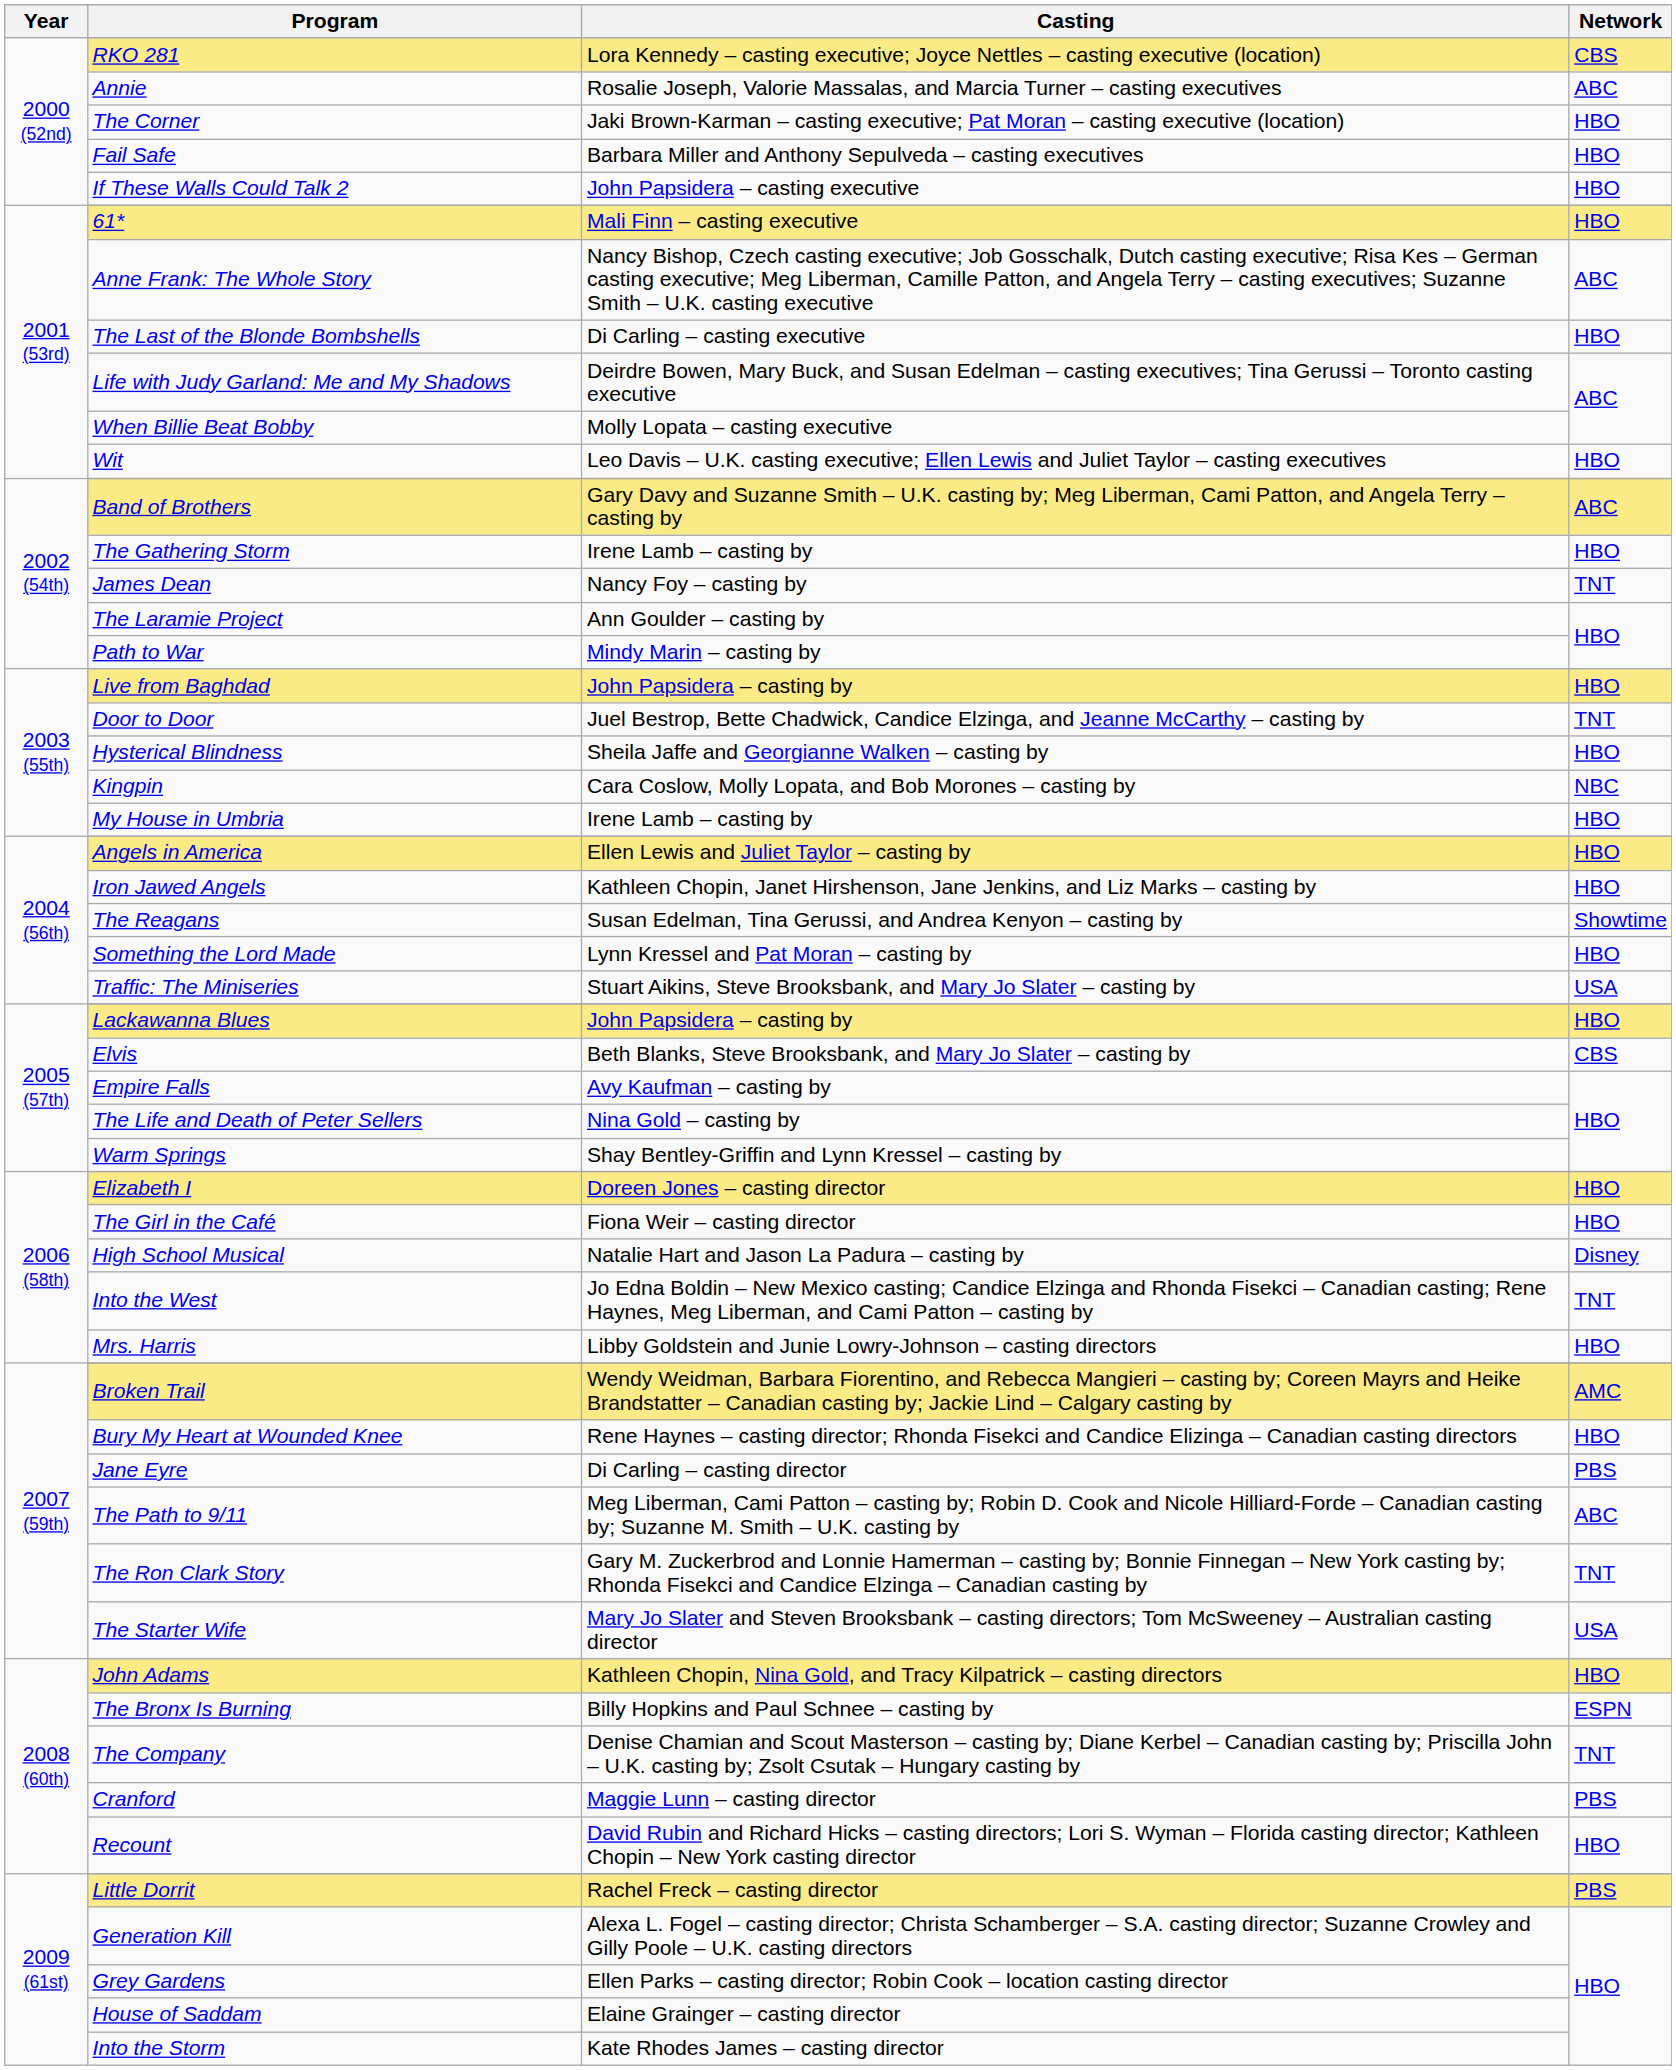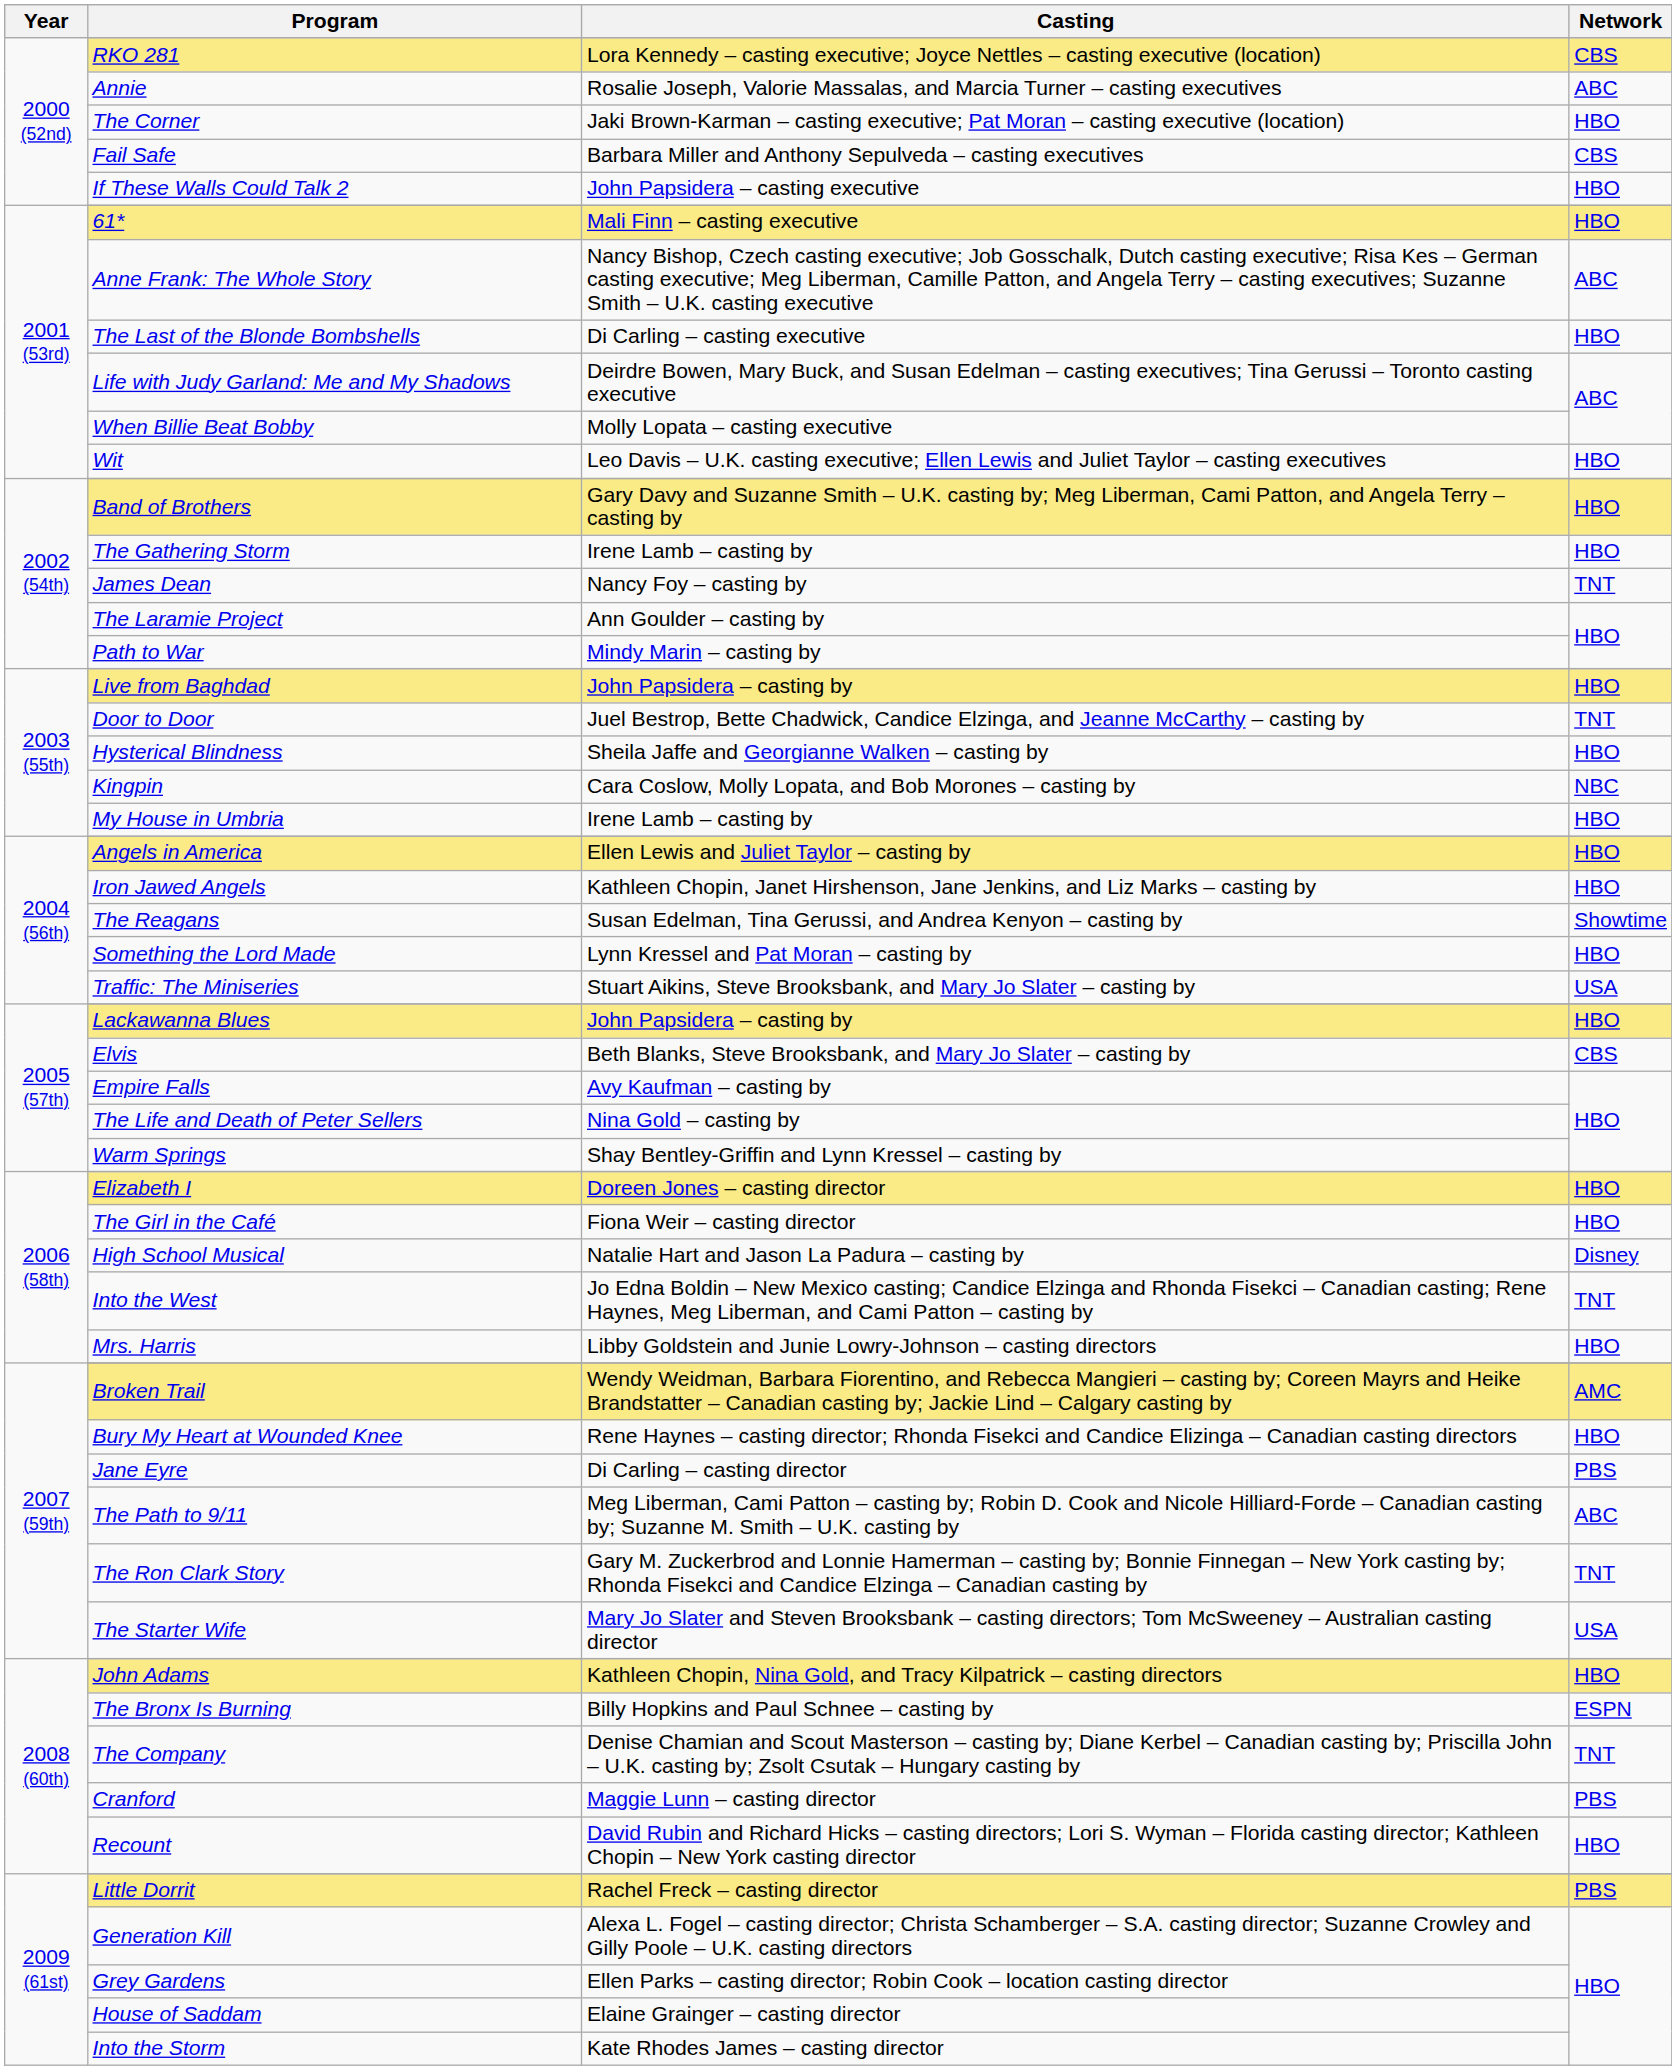 <table class="wikitable" style="width:100%">
 <tr bgcolor="#bebebe">
 <th width="5%">Year</th>
 <th width="30%">Program</th>
 <th width="60%">Casting</th>
 <th width="5%">Network</th>
 </tr>
 <tr>
 <td rowspan=6 style="text-align:center"><a href='#'>2000</a><br><small><a href='#'>(52nd)</a></small></td>
 </tr>
 <tr style="background:#FAEB86">
 <td><em><a href='#'>RKO 281</a></em></td>
 <td>Lora Kennedy – casting executive; Joyce Nettles – casting executive (location)</td>
 <td><a href='#'>CBS</a></td>
 </tr>
 <tr>
 <td><em><a href='#'>Annie</a></em></td>
 <td>Rosalie Joseph, Valorie Massalas, and Marcia Turner – casting executives</td>
 <td><a href='#'>ABC</a></td>
 </tr>
 <tr>
 <td><em><a href='#'>The Corner</a></em></td>
 <td>Jaki Brown-Karman – casting executive; <a href='#'>Pat Moran</a> – casting executive (location)</td>
 <td><a href='#'>HBO</a></td>
 </tr>
 <tr>
 <td><em><a href='#'>Fail Safe</a></em></td>
 <td>Barbara Miller and Anthony Sepulveda – casting executives</td>
-<td><a href='#'>HBO</a></td>
+<td><a href='#'>CBS</a></td>
 </tr>
 <tr>
 <td><em><a href='#'>If These Walls Could Talk 2</a></em></td>
 <td><a href='#'>John Papsidera</a> – casting executive</td>
 <td><a href='#'>HBO</a></td>
 </tr>
 <tr>
 <td rowspan=7 style="text-align:center"><a href='#'>2001</a><br><small><a href='#'>(53rd)</a></small></td>
 </tr>
 <tr style="background:#FAEB86">
 <td><em><a href='#'>61*</a></em></td>
 <td><a href='#'>Mali Finn</a> – casting executive</td>
 <td><a href='#'>HBO</a></td>
 </tr>
 <tr>
 <td><em><a href='#'>Anne Frank: The Whole Story</a></em></td>
 <td>Nancy Bishop, Czech casting executive; Job Gosschalk, Dutch casting executive; Risa Kes – German casting executive; Meg Liberman, Camille Patton, and Angela Terry – casting executives; Suzanne Smith – U.K. casting executive</td>
 <td><a href='#'>ABC</a></td>
 </tr>
 <tr>
 <td><em><a href='#'>The Last of the Blonde Bombshells</a></em></td>
 <td>Di Carling – casting executive</td>
 <td><a href='#'>HBO</a></td>
 </tr>
 <tr>
 <td><em><a href='#'>Life with Judy Garland: Me and My Shadows</a></em></td>
 <td>Deirdre Bowen, Mary Buck, and Susan Edelman – casting executives; Tina Gerussi – Toronto casting executive</td>
 <td rowspan=2><a href='#'>ABC</a></td>
 </tr>
 <tr>
 <td><em><a href='#'>When Billie Beat Bobby</a></em></td>
 <td>Molly Lopata – casting executive</td>
 </tr>
 <tr>
 <td><em><a href='#'>Wit</a></em></td>
 <td>Leo Davis – U.K. casting executive; <a href='#'>Ellen Lewis</a> and Juliet Taylor – casting executives</td>
 <td><a href='#'>HBO</a></td>
 </tr>
 <tr>
 <td rowspan=6 style="text-align:center"><a href='#'>2002</a><br><small><a href='#'>(54th)</a></small></td>
 </tr>
 <tr style="background:#FAEB86">
 <td><em><a href='#'>Band of Brothers</a></em></td>
 <td>Gary Davy and Suzanne Smith – U.K. casting by; Meg Liberman, Cami Patton, and Angela Terry – casting by</td>
-<td><a href='#'>ABC</a></td>
+<td><a href='#'>HBO</a></td>
 </tr>
 <tr>
 <td><em><a href='#'>The Gathering Storm</a></em></td>
 <td>Irene Lamb – casting by</td>
 <td><a href='#'>HBO</a></td>
 </tr>
 <tr>
 <td><em><a href='#'>James Dean</a></em></td>
 <td>Nancy Foy – casting by</td>
 <td><a href='#'>TNT</a></td>
 </tr>
 <tr>
 <td><em><a href='#'>The Laramie Project</a></em></td>
 <td>Ann Goulder – casting by</td>
 <td rowspan=2><a href='#'>HBO</a></td>
 </tr>
 <tr>
 <td><em><a href='#'>Path to War</a></em></td>
 <td><a href='#'>Mindy Marin</a> – casting by</td>
 </tr>
 <tr>
 <td rowspan=6 style="text-align:center"><a href='#'>2003</a><br><small><a href='#'>(55th)</a></small></td>
 </tr>
 <tr style="background:#FAEB86">
 <td><em><a href='#'>Live from Baghdad</a></em></td>
 <td><a href='#'>John Papsidera</a> – casting by</td>
 <td><a href='#'>HBO</a></td>
 </tr>
 <tr>
 <td><em><a href='#'>Door to Door</a></em></td>
 <td>Juel Bestrop, Bette Chadwick, Candice Elzinga, and <a href='#'>Jeanne McCarthy</a> – casting by</td>
 <td><a href='#'>TNT</a></td>
 </tr>
 <tr>
 <td><em><a href='#'>Hysterical Blindness</a></em></td>
 <td>Sheila Jaffe and <a href='#'>Georgianne Walken</a> – casting by</td>
 <td><a href='#'>HBO</a></td>
 </tr>
 <tr>
 <td><em><a href='#'>Kingpin</a></em></td>
 <td>Cara Coslow, Molly Lopata, and Bob Morones – casting by</td>
 <td><a href='#'>NBC</a></td>
 </tr>
 <tr>
 <td><em><a href='#'>My House in Umbria</a></em></td>
 <td>Irene Lamb – casting by</td>
 <td><a href='#'>HBO</a></td>
 </tr>
 <tr>
 <td rowspan=6 style="text-align:center"><a href='#'>2004</a><br><small><a href='#'>(56th)</a></small></td>
 </tr>
 <tr style="background:#FAEB86">
 <td><em><a href='#'>Angels in America</a></em></td>
 <td>Ellen Lewis and <a href='#'>Juliet Taylor</a> – casting by</td>
 <td><a href='#'>HBO</a></td>
 </tr>
 <tr>
 <td><em><a href='#'>Iron Jawed Angels</a></em></td>
 <td>Kathleen Chopin, Janet Hirshenson, Jane Jenkins, and Liz Marks – casting by</td>
 <td><a href='#'>HBO</a></td>
 </tr>
 <tr>
 <td><em><a href='#'>The Reagans</a></em></td>
 <td>Susan Edelman, Tina Gerussi, and Andrea Kenyon – casting by</td>
 <td><a href='#'>Showtime</a></td>
 </tr>
 <tr>
 <td><em><a href='#'>Something the Lord Made</a></em></td>
 <td>Lynn Kressel and <a href='#'>Pat Moran</a> – casting by</td>
 <td><a href='#'>HBO</a></td>
 </tr>
 <tr>
 <td><em><a href='#'>Traffic: The Miniseries</a></em></td>
 <td>Stuart Aikins, Steve Brooksbank, and <a href='#'>Mary Jo Slater</a> – casting by</td>
 <td><a href='#'>USA</a></td>
 </tr>
 <tr>
 <td rowspan=6 style="text-align:center"><a href='#'>2005</a><br><small><a href='#'>(57th)</a></small></td>
 </tr>
 <tr style="background:#FAEB86">
 <td><em><a href='#'>Lackawanna Blues</a></em></td>
 <td><a href='#'>John Papsidera</a> – casting by</td>
 <td><a href='#'>HBO</a></td>
 </tr>
 <tr>
 <td><em><a href='#'>Elvis</a></em></td>
 <td>Beth Blanks, Steve Brooksbank, and <a href='#'>Mary Jo Slater</a> – casting by</td>
 <td><a href='#'>CBS</a></td>
 </tr>
 <tr>
 <td><em><a href='#'>Empire Falls</a></em></td>
 <td><a href='#'>Avy Kaufman</a> – casting by</td>
 <td rowspan=3><a href='#'>HBO</a></td>
 </tr>
 <tr>
 <td><em><a href='#'>The Life and Death of Peter Sellers</a></em></td>
 <td><a href='#'>Nina Gold</a> – casting by</td>
 </tr>
 <tr>
 <td><em><a href='#'>Warm Springs</a></em></td>
 <td>Shay Bentley-Griffin and Lynn Kressel – casting by</td>
 </tr>
 <tr>
 <td rowspan=6 style="text-align:center"><a href='#'>2006</a><br><small><a href='#'>(58th)</a></small></td>
 </tr>
 <tr style="background:#FAEB86">
 <td><em><a href='#'>Elizabeth I</a></em></td>
 <td><a href='#'>Doreen Jones</a> – casting director</td>
 <td><a href='#'>HBO</a></td>
 </tr>
 <tr>
 <td><em><a href='#'>The Girl in the Café</a></em></td>
 <td>Fiona Weir – casting director</td>
 <td><a href='#'>HBO</a></td>
 </tr>
 <tr>
 <td><em><a href='#'>High School Musical</a></em></td>
 <td>Natalie Hart and Jason La Padura – casting by</td>
 <td><a href='#'>Disney</a></td>
 </tr>
 <tr>
 <td><em><a href='#'>Into the West</a></em></td>
 <td>Jo Edna Boldin – New Mexico casting; Candice Elzinga and Rhonda Fisekci – Canadian casting; Rene Haynes, Meg Liberman, and Cami Patton – casting by</td>
 <td><a href='#'>TNT</a></td>
 </tr>
 <tr>
 <td><em><a href='#'>Mrs. Harris</a></em></td>
 <td>Libby Goldstein and Junie Lowry-Johnson – casting directors</td>
 <td><a href='#'>HBO</a></td>
 </tr>
 <tr>
 <td rowspan=7 style="text-align:center"><a href='#'>2007</a><br><small><a href='#'>(59th)</a></small></td>
 </tr>
 <tr style="background:#FAEB86">
 <td><em><a href='#'>Broken Trail</a></em></td>
 <td>Wendy Weidman, Barbara Fiorentino, and Rebecca Mangieri – casting by; Coreen Mayrs and Heike Brandstatter – Canadian casting by; Jackie Lind – Calgary casting by</td>
 <td><a href='#'>AMC</a></td>
 </tr>
 <tr>
 <td><em><a href='#'>Bury My Heart at Wounded Knee</a></em></td>
 <td>Rene Haynes – casting director; Rhonda Fisekci and Candice Elizinga – Canadian casting directors</td>
 <td><a href='#'>HBO</a></td>
 </tr>
 <tr>
 <td><em><a href='#'>Jane Eyre</a></em></td>
 <td>Di Carling – casting director</td>
 <td><a href='#'>PBS</a></td>
 </tr>
 <tr>
 <td><em><a href='#'>The Path to 9/11</a></em></td>
 <td>Meg Liberman, Cami Patton – casting by; Robin D. Cook and Nicole Hilliard-Forde – Canadian casting by; Suzanne M. Smith – U.K. casting by</td>
 <td><a href='#'>ABC</a></td>
 </tr>
 <tr>
 <td><em><a href='#'>The Ron Clark Story</a></em></td>
 <td>Gary M. Zuckerbrod and Lonnie Hamerman – casting by; Bonnie Finnegan – New York casting by; Rhonda Fisekci and Candice Elzinga – Canadian casting by</td>
 <td><a href='#'>TNT</a></td>
 </tr>
 <tr>
 <td><em><a href='#'>The Starter Wife</a></em></td>
 <td><a href='#'>Mary Jo Slater</a> and Steven Brooksbank – casting directors; Tom McSweeney – Australian casting director</td>
 <td><a href='#'>USA</a></td>
 </tr>
 <tr>
 <td rowspan=6 style="text-align:center"><a href='#'>2008</a><br><small><a href='#'>(60th)</a></small></td>
 </tr>
 <tr style="background:#FAEB86">
 <td><em><a href='#'>John Adams</a></em></td>
 <td>Kathleen Chopin, <a href='#'>Nina Gold</a>, and Tracy Kilpatrick – casting directors</td>
 <td><a href='#'>HBO</a></td>
 </tr>
 <tr>
 <td><em><a href='#'>The Bronx Is Burning</a></em></td>
 <td>Billy Hopkins and Paul Schnee – casting by</td>
 <td><a href='#'>ESPN</a></td>
 </tr>
 <tr>
 <td><em><a href='#'>The Company</a></em></td>
 <td>Denise Chamian and Scout Masterson – casting by; Diane Kerbel – Canadian casting by; Priscilla John – U.K. casting by; Zsolt Csutak – Hungary casting by</td>
 <td><a href='#'>TNT</a></td>
 </tr>
 <tr>
 <td><em><a href='#'>Cranford</a></em></td>
 <td><a href='#'>Maggie Lunn</a> – casting director</td>
 <td><a href='#'>PBS</a></td>
 </tr>
 <tr>
 <td><em><a href='#'>Recount</a></em></td>
 <td><a href='#'>David Rubin</a> and Richard Hicks – casting directors; Lori S. Wyman – Florida casting director; Kathleen Chopin – New York casting director</td>
 <td><a href='#'>HBO</a></td>
 </tr>
 <tr>
 <td rowspan=6 style="text-align:center"><a href='#'>2009</a><br><small><a href='#'>(61st)</a></small></td>
 </tr>
 <tr style="background:#FAEB86">
 <td><em><a href='#'>Little Dorrit</a></em></td>
 <td>Rachel Freck – casting director</td>
 <td><a href='#'>PBS</a></td>
 </tr>
 <tr>
 <td><em><a href='#'>Generation Kill</a></em></td>
 <td>Alexa L. Fogel – casting director; Christa Schamberger – S.A. casting director; Suzanne Crowley and Gilly Poole – U.K. casting directors</td>
 <td rowspan=4><a href='#'>HBO</a></td>
 </tr>
 <tr>
 <td><em><a href='#'>Grey Gardens</a></em></td>
 <td>Ellen Parks – casting director; Robin Cook – location casting director</td>
 </tr>
 <tr>
 <td><em><a href='#'>House of Saddam</a></em></td>
 <td>Elaine Grainger – casting director</td>
 </tr>
 <tr>
 <td><em><a href='#'>Into the Storm</a></em></td>
 <td>Kate Rhodes James – casting director</td>
 </tr>
 </table>
